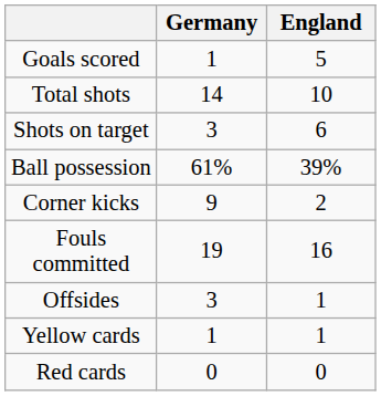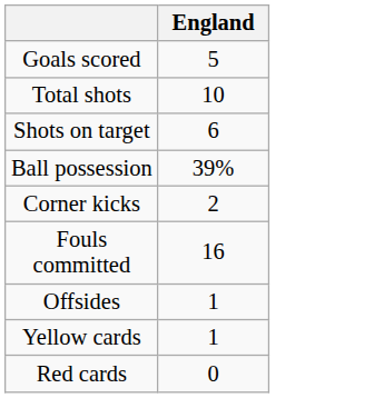 <table class="wikitable" style="text-align: center">
 <tr>
 <th width=100></th>
-<th width=70>Germany</th>
 <th width=70>England</th>
 </tr>
 <tr>
 <td>Goals scored</td>
-<td>1</td>
 <td>5</td>
 </tr>
 <tr>
 <td>Total shots</td>
-<td>14</td>
 <td>10</td>
 </tr>
 <tr>
 <td>Shots on target</td>
-<td>3</td>
 <td>6</td>
 </tr>
 <tr>
 <td>Ball possession</td>
-<td>61%</td>
 <td>39%</td>
 </tr>
 <tr>
 <td>Corner kicks</td>
-<td>9</td>
 <td>2</td>
 </tr>
 <tr>
 <td>Fouls committed</td>
-<td>19</td>
 <td>16</td>
 </tr>
 <tr>
 <td>Offsides</td>
-<td>3</td>
 <td>1</td>
 </tr>
 <tr>
 <td>Yellow cards</td>
 <td>1</td>
-<td>1</td>
 </tr>
 <tr>
 <td>Red cards</td>
 <td>0</td>
-<td>0</td>
 </tr>
 </table>
